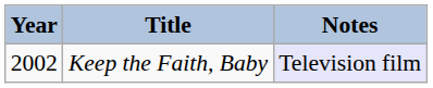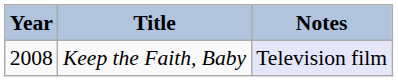 <table class="wikitable" style="font-size:95%;">
 <tr>
 <th style="background:#B0C4DE;">Year</th>
 <th style="background:#B0C4DE;">Title</th>
 <th style="background:#B0C4DE;">Notes</th>
 </tr>
 <tr>
-<td>2002</td>
+<td>2008</td>
 <td><em>Keep the Faith, Baby</em></td>
 <td style="background: lavender;">Television film</td>
 </tr>
 </table>
